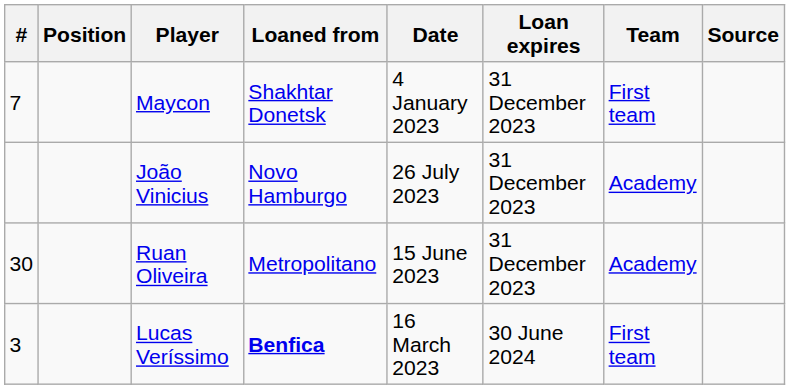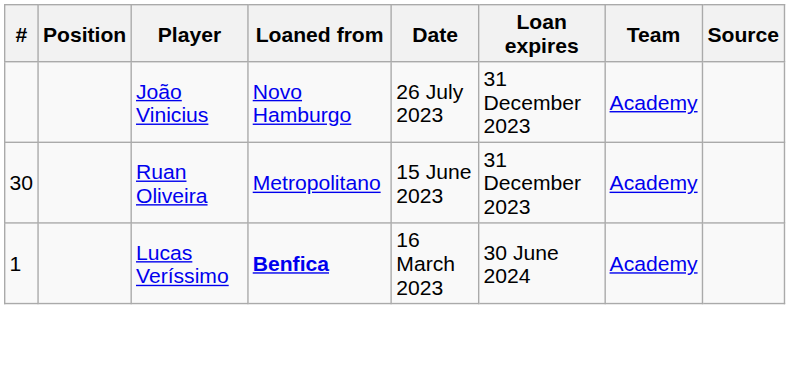 <table class="wikitable sortable" style="width:90%; text-align:center; font-size:95%; text-align:left;">
 <tr>
 <th><strong>#</strong></th>
 <th><strong>Position </strong></th>
 <th><strong>Player </strong></th>
 <th><strong>Loaned from</strong></th>
 <th><strong>Date </strong></th>
 <th><strong>Loan expires </strong></th>
 <th><strong>Team</strong></th>
 <th><strong>Source</strong></th>
-</tr>
-<tr>
-<td>7</td>
-<td></td>
-<td> <a href='#'>Maycon</a></td>
-<td> <a href='#'>Shakhtar Donetsk</a></td>
-<td>4 January 2023</td>
-<td>31 December 2023</td>
-<td><a href='#'>First team</a></td>
-<td></td>
 </tr>
 <tr>
 <td></td>
 <td></td>
 <td> <a href='#'>João Vinicius</a></td>
 <td> <a href='#'>Novo Hamburgo</a></td>
 <td>26 July 2023</td>
 <td>31 December 2023</td>
 <td><a href='#'>Academy</a></td>
 <td></td>
 </tr>
 <tr>
 <td>30</td>
 <td></td>
 <td> <a href='#'>Ruan Oliveira</a></td>
 <td> <a href='#'>Metropolitano</a></td>
 <td>15 June 2023</td>
 <td>31 December 2023</td>
 <td><a href='#'>Academy</a></td>
 <td></td>
 </tr>
 <tr>
-<td>3</td>
+<td>1</td>
 <td></td>
 <td> <a href='#'>Lucas Veríssimo</a></td>
 <td><strong> <a href='#'>Benfica</a></strong></td>
 <td>16 March 2023</td>
 <td>30 June 2024</td>
-<td><a href='#'>First team</a></td>
+<td><a href='#'>Academy</a></td>
 <td></td>
 </tr>
 </table>
